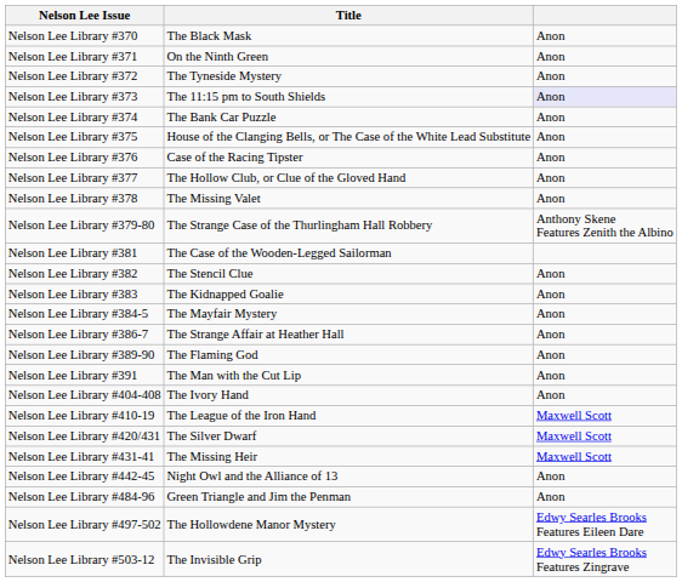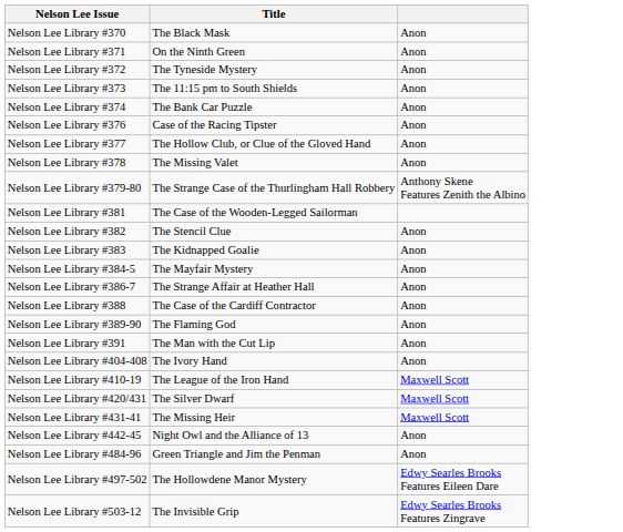 <table class="wikitable">
 <tr>
 <th>Nelson Lee Issue</th>
 <th>Title</th>
 <th Author></th>
 </tr>
 <tr>
 <td>Nelson Lee Library #370</td>
 <td>The Black Mask</td>
 <td>Anon</td>
 </tr>
 <tr>
 <td>Nelson Lee Library #371</td>
 <td>On the Ninth Green</td>
 <td>Anon</td>
 </tr>
 <tr>
 <td>Nelson Lee Library #372</td>
 <td>The Tyneside Mystery</td>
 <td>Anon</td>
 </tr>
 <tr>
 <td>Nelson Lee Library #373</td>
 <td>The 11:15 pm to South Shields</td>
-<td style="background: lavender;">Anon</td>
+<td>Anon</td>
 </tr>
 <tr>
 <td>Nelson Lee Library #374</td>
 <td>The Bank Car Puzzle</td>
-<td>Anon</td>
-</tr>
-<tr>
-<td>Nelson Lee Library #375</td>
-<td>House of the Clanging Bells, or The Case of the White Lead Substitute</td>
 <td>Anon</td>
 </tr>
 <tr>
 <td>Nelson Lee Library #376</td>
 <td>Case of the Racing Tipster</td>
 <td>Anon</td>
 </tr>
 <tr>
 <td>Nelson Lee Library #377</td>
 <td>The Hollow Club, or Clue of the Gloved Hand</td>
 <td>Anon</td>
 </tr>
 <tr>
 <td>Nelson Lee Library #378</td>
 <td>The Missing Valet</td>
 <td>Anon</td>
 </tr>
 <tr>
 <td>Nelson Lee Library #379-80</td>
 <td>The Strange Case of the Thurlingham Hall Robbery</td>
 <td>Anthony Skene <br>Features Zenith the Albino</td>
 </tr>
 <tr>
 <td>Nelson Lee Library #381</td>
 <td>The Case of the Wooden-Legged Sailorman</td>
 <td></td>
 </tr>
 <tr>
 <td>Nelson Lee Library #382</td>
 <td>The Stencil Clue</td>
 <td>Anon</td>
 </tr>
 <tr>
 <td>Nelson Lee Library #383</td>
 <td>The Kidnapped Goalie</td>
 <td>Anon</td>
 </tr>
 <tr>
 <td>Nelson Lee Library #384-5</td>
 <td>The Mayfair Mystery</td>
 <td>Anon</td>
 </tr>
 <tr>
 <td>Nelson Lee Library #386-7</td>
 <td>The Strange Affair at Heather Hall</td>
+<td>Anon</td>
+</tr>
+<tr>
+<td>Nelson Lee Library #388</td>
+<td>The Case of the Cardiff Contractor</td>
 <td>Anon</td>
 </tr>
 <tr>
 <td>Nelson Lee Library #389-90</td>
 <td>The Flaming God</td>
 <td>Anon</td>
 </tr>
 <tr>
 <td>Nelson Lee Library #391</td>
 <td>The Man with the Cut Lip</td>
 <td>Anon</td>
 </tr>
 <tr>
 <td>Nelson Lee Library #404-408</td>
 <td>The Ivory Hand</td>
 <td>Anon</td>
 </tr>
 <tr>
 <td>Nelson Lee Library #410-19</td>
 <td>The League of the Iron Hand</td>
 <td><a href='#'>Maxwell Scott</a></td>
 </tr>
 <tr>
 <td>Nelson Lee Library #420/431</td>
 <td>The Silver Dwarf</td>
 <td><a href='#'>Maxwell Scott</a></td>
 </tr>
 <tr>
 <td>Nelson Lee Library #431-41</td>
 <td>The Missing Heir</td>
 <td><a href='#'>Maxwell Scott</a></td>
 </tr>
 <tr>
 <td>Nelson Lee Library #442-45</td>
 <td>Night Owl and the Alliance of 13</td>
 <td>Anon</td>
 </tr>
 <tr>
 <td>Nelson Lee Library #484-96</td>
 <td>Green Triangle and Jim the Penman</td>
 <td>Anon</td>
 </tr>
 <tr>
 <td>Nelson Lee Library #497-502</td>
 <td>The Hollowdene Manor Mystery</td>
 <td><a href='#'>Edwy Searles Brooks</a> <br> Features Eileen Dare</td>
 </tr>
 <tr>
 <td>Nelson Lee Library #503-12</td>
 <td>The Invisible Grip</td>
 <td><a href='#'>Edwy Searles Brooks</a> <br> Features Zingrave</td>
 </tr>
 </table>
